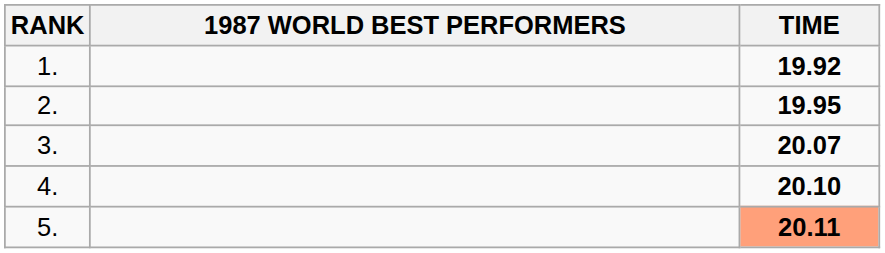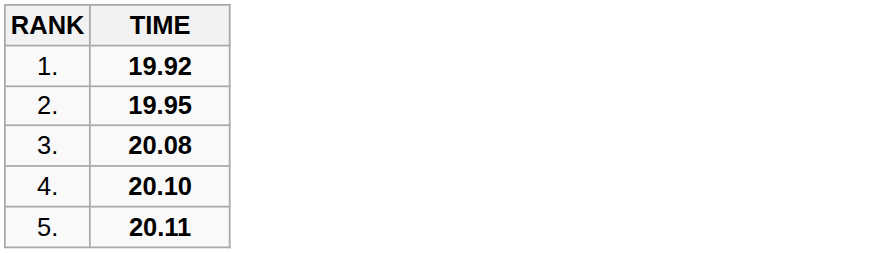 <table class="wikitable" style="border-collapse: collapse; font-size: 90%;">
 <tr>
 <th>RANK</th>
-<th align="center" style="width: 25em">1987 WORLD BEST PERFORMERS</th>
 <th align="center" style="width: 5em">TIME</th>
 </tr>
 <tr>
 <td align="center">1.</td>
-<td></td>
 <td align="center"><strong>19.92</strong></td>
 </tr>
 <tr>
 <td align="center">2.</td>
-<td></td>
 <td align="center"><strong>19.95</strong></td>
 </tr>
 <tr>
 <td align="center">3.</td>
-<td></td>
-<td align="center"><strong>20.07</strong></td>
+<td align="center"><strong>20.08</strong></td>
 </tr>
 <tr>
 <td align="center">4.</td>
-<td></td>
 <td align="center"><strong>20.10</strong></td>
 </tr>
 <tr>
 <td align="center">5.</td>
-<td></td>
-<td align="center" style="background: lightsalmon;"><strong>20.11</strong></td>
+<td align="center"><strong>20.11</strong></td>
 </tr>
 </table>
